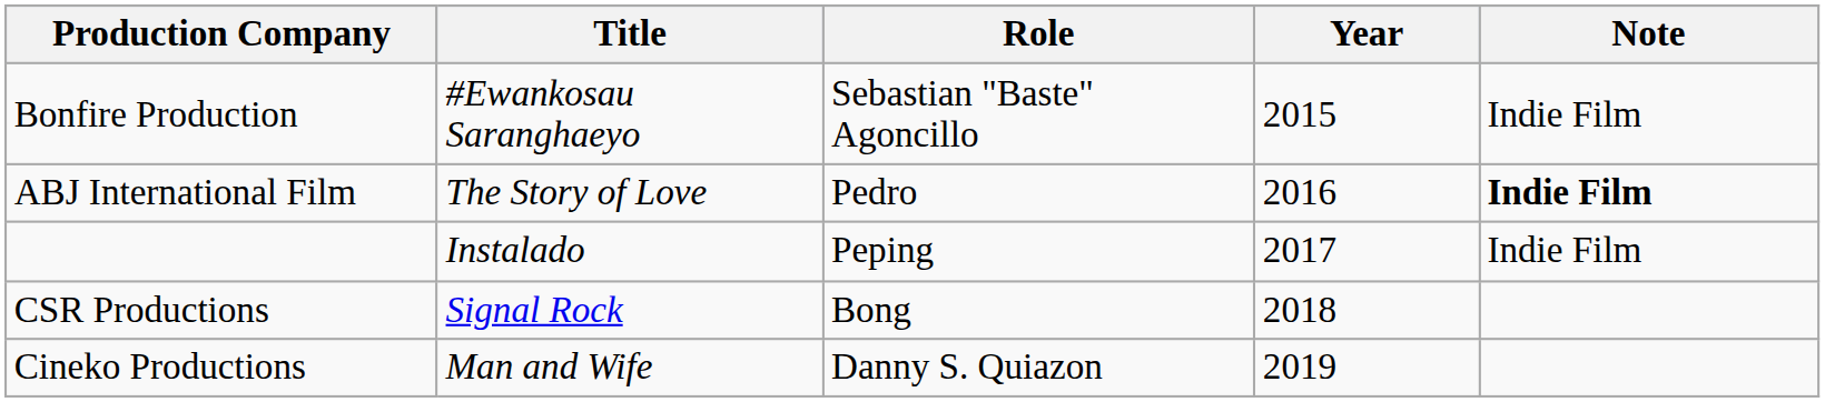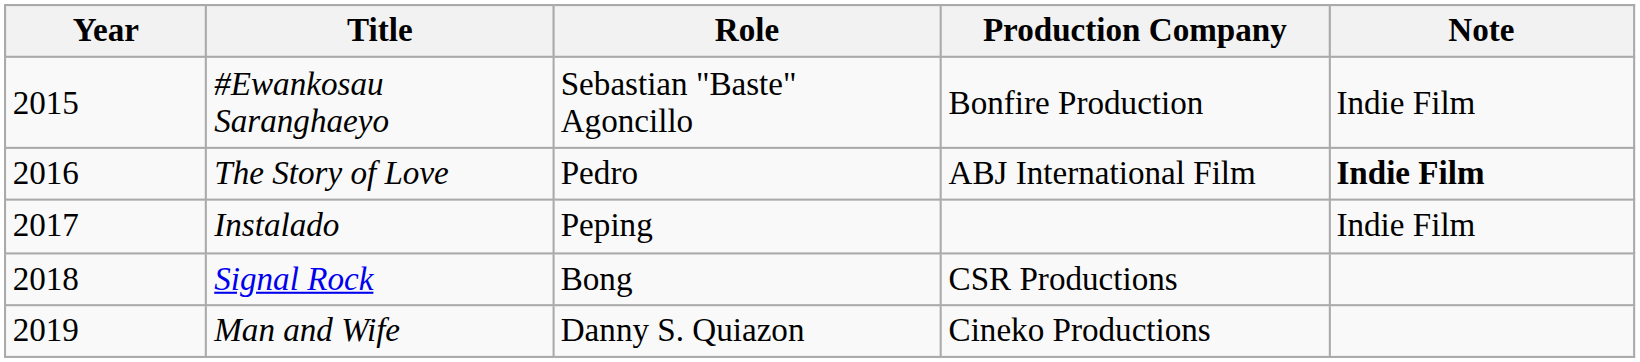 <table class="wikitable sortable">
 <tr style="background:#B0C4DE;">
-<th style="width:180px;">Production Company</th>
+<th style="width:90px;">Year</th>
 <th style="width:160px;">Title</th>
 <th style="width:180px;">Role</th>
-<th style="width:90px;">Year</th>
+<th style="width:180px;">Production Company</th>
 <th style="width:140px;">Note</th>
 </tr>
 <tr>
-<td>Bonfire Production</td>
+<td>2015</td>
 <td><em>#Ewankosau Saranghaeyo </em></td>
 <td>Sebastian "Baste" Agoncillo</td>
-<td>2015</td>
+<td>Bonfire Production</td>
 <td>Indie Film</td>
 </tr>
 <tr>
-<td>ABJ International Film</td>
+<td>2016</td>
 <td><em>The Story of Love</em></td>
 <td>Pedro</td>
-<td>2016</td>
+<td>ABJ International Film</td>
 <td><strong>Indie Film</strong></td>
 </tr>
 <tr>
-<td></td>
+<td>2017</td>
 <td><em>Instalado</em></td>
 <td>Peping</td>
-<td>2017</td>
+<td></td>
 <td>Indie Film</td>
 </tr>
 <tr>
-<td>CSR Productions</td>
+<td>2018</td>
 <td><em><a href='#'>Signal Rock</a></em></td>
 <td>Bong</td>
-<td>2018</td>
+<td>CSR Productions</td>
 <td></td>
 </tr>
 <tr>
-<td>Cineko Productions</td>
+<td>2019</td>
 <td><em>Man and Wife</em></td>
 <td>Danny S. Quiazon</td>
-<td>2019</td>
+<td>Cineko Productions</td>
 <td></td>
 </tr>
 </table>
